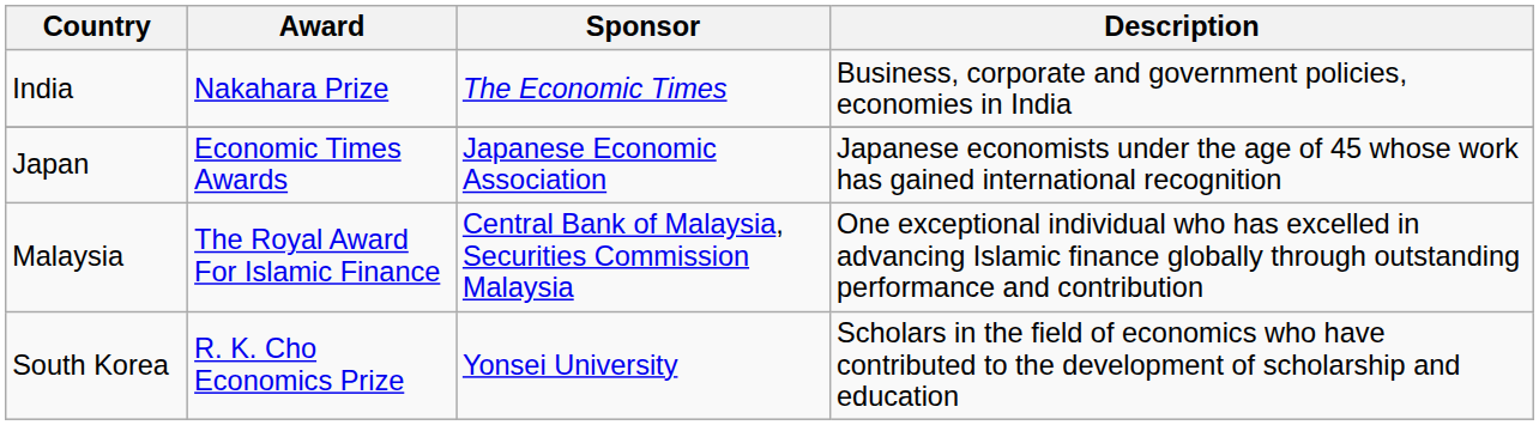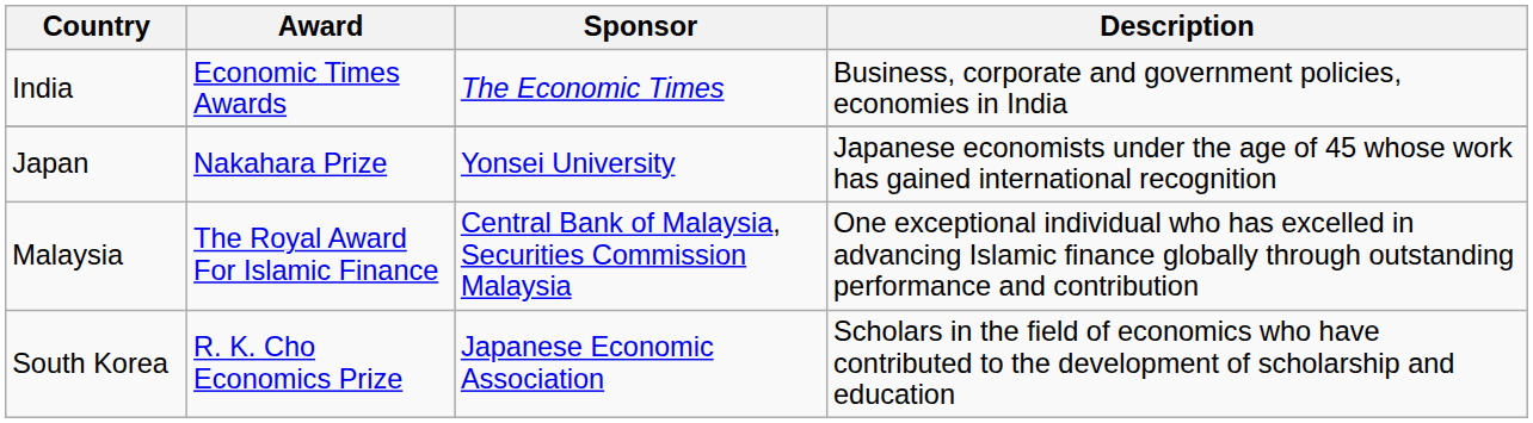 <table class="wikitable sortable">
 <tr>
 <th style="width:6em;">Country</th>
 <th>Award</th>
 <th>Sponsor</th>
 <th>Description</th>
 </tr>
 <tr>
 <td>India</td>
-<td><a href='#'>Nakahara Prize</a></td>
+<td><a href='#'>Economic Times Awards</a></td>
 <td><em><a href='#'>The Economic Times</a></em></td>
 <td>Business, corporate and government policies, economies in India</td>
 </tr>
 <tr>
 </tr>
 <tr>
 <td>Japan</td>
-<td><a href='#'>Economic Times Awards</a></td>
-<td><a href='#'>Japanese Economic Association</a></td>
+<td><a href='#'>Nakahara Prize</a></td>
+<td><a href='#'>Yonsei University</a></td>
 <td>Japanese economists under the age of 45 whose work has gained international recognition</td>
 </tr>
 <tr>
 <td>Malaysia</td>
 <td><a href='#'>The Royal Award For Islamic Finance</a></td>
 <td><a href='#'>Central Bank of Malaysia</a>, <a href='#'>Securities Commission Malaysia</a></td>
 <td>One exceptional individual who has excelled in advancing Islamic finance globally through outstanding performance and contribution</td>
 </tr>
 <tr>
 <td>South Korea</td>
 <td><a href='#'>R. K. Cho Economics Prize</a></td>
-<td><a href='#'>Yonsei University</a></td>
+<td><a href='#'>Japanese Economic Association</a></td>
 <td>Scholars in the field of economics who have contributed to the development of scholarship and education</td>
 </tr>
 </table>
